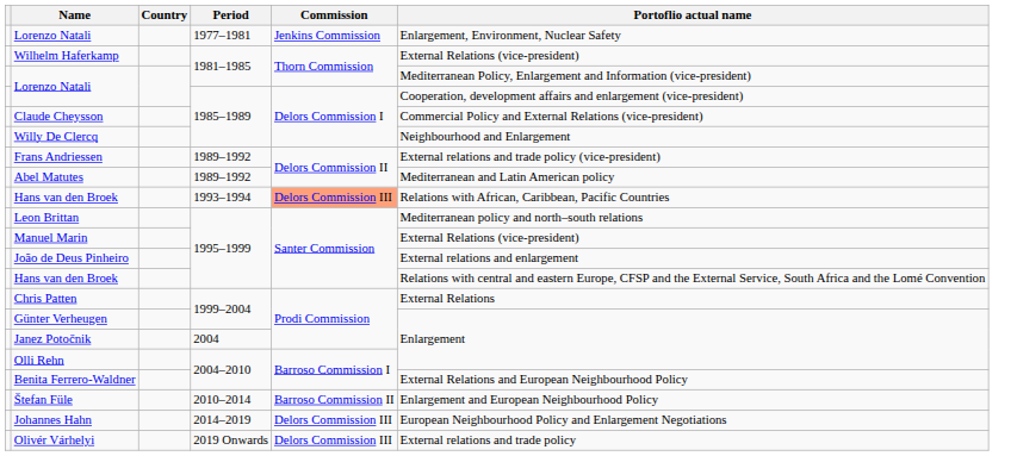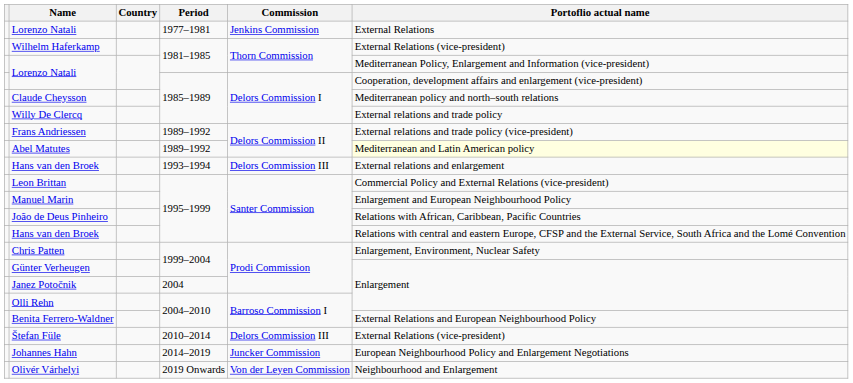 <table class="wikitable">
 <tr>
 <th></th>
 <th>Name</th>
 <th>Country</th>
 <th>Period</th>
 <th>Commission</th>
 <th>Portoflio actual name</th>
 </tr>
 <tr>
 <td></td>
 <td><a href='#'>Lorenzo Natali</a></td>
 <td></td>
 <td rowspan="2">1977–1981</td>
 <td rowspan="2"><a href='#'>Jenkins Commission</a></td>
-<td>Enlargement, Environment, Nuclear Safety</td>
+<td>External Relations</td>
 </tr>
 <tr>
 <td rowspan="2"></td>
 <td rowspan="2"><a href='#'>Wilhelm Haferkamp</a></td>
 <td rowspan="2"></td>
 <td rowspan="2">External Relations (vice-president)</td>
 </tr>
 <tr>
 <td rowspan="2">1981–1985</td>
 <td rowspan="2"><a href='#'>Thorn Commission</a></td>
 </tr>
 <tr>
 <td></td>
 <td rowspan="2"><a href='#'>Lorenzo Natali</a></td>
 <td rowspan="2"></td>
 <td>Mediterranean Policy, Enlargement and Information (vice-president)</td>
 </tr>
 <tr>
 <td></td>
 <td rowspan="3">1985–1989</td>
 <td rowspan="3"><a href='#'>Delors Commission</a> I</td>
 <td>Cooperation, development affairs and enlargement (vice-president)</td>
 </tr>
 <tr>
 <td></td>
 <td><a href='#'>Claude Cheysson</a></td>
 <td></td>
-<td>Commercial Policy and External Relations (vice-president)</td>
+<td>Mediterranean policy and north–south relations</td>
 </tr>
 <tr>
 <td></td>
 <td><a href='#'>Willy De Clercq</a></td>
 <td></td>
-<td>Neighbourhood and Enlargement</td>
+<td>External relations and trade policy</td>
 </tr>
 <tr>
 <td></td>
 <td><a href='#'>Frans Andriessen</a></td>
 <td></td>
 <td>1989–1992</td>
 <td rowspan="2"><a href='#'>Delors Commission</a> II</td>
 <td>External relations and trade policy (vice-president)</td>
 </tr>
 <tr>
 <td></td>
 <td><a href='#'>Abel Matutes</a></td>
 <td></td>
 <td>1989–1992</td>
-<td>Mediterranean and Latin American policy</td>
+<td style="background: lightyellow;">Mediterranean and Latin American policy</td>
 </tr>
 <tr>
 <td></td>
 <td><a href='#'>Hans van den Broek</a></td>
 <td></td>
 <td>1993–1994</td>
-<td style="background: lightsalmon;"><a href='#'>Delors Commission</a> III</td>
-<td>Relations with African, Caribbean, Pacific Countries</td>
+<td><a href='#'>Delors Commission</a> III</td>
+<td>External relations and enlargement</td>
 </tr>
 <tr>
 <td></td>
 <td><a href='#'>Leon Brittan</a></td>
 <td></td>
 <td rowspan="4">1995–1999</td>
 <td rowspan="4"><a href='#'>Santer Commission</a></td>
-<td>Mediterranean policy and north–south relations</td>
+<td>Commercial Policy and External Relations (vice-president)</td>
 </tr>
 <tr>
 <td></td>
 <td><a href='#'>Manuel Marin</a></td>
 <td></td>
-<td>External Relations (vice-president)</td>
+<td>Enlargement and European Neighbourhood Policy</td>
 </tr>
 <tr>
 <td></td>
 <td><a href='#'>João de Deus Pinheiro</a></td>
 <td></td>
-<td>External relations and enlargement</td>
+<td>Relations with African, Caribbean, Pacific Countries</td>
 </tr>
 <tr>
 <td></td>
 <td><a href='#'>Hans van den Broek</a></td>
 <td></td>
 <td>Relations with central and eastern Europe, CFSP and the External Service, South Africa and the Lomé Convention</td>
 </tr>
 <tr>
 <td></td>
 <td><a href='#'>Chris Patten</a></td>
 <td></td>
 <td rowspan="2">1999–2004</td>
 <td rowspan="3"><a href='#'>Prodi Commission</a></td>
-<td>External Relations</td>
+<td>Enlargement, Environment, Nuclear Safety</td>
 </tr>
 <tr>
 <td></td>
 <td><a href='#'>Günter Verheugen</a></td>
 <td></td>
 <td rowspan="3">Enlargement</td>
 </tr>
 <tr>
 <td></td>
 <td><a href='#'>Janez Potočnik</a></td>
 <td></td>
 <td>2004</td>
 </tr>
 <tr>
 <td></td>
 <td><a href='#'>Olli Rehn</a></td>
 <td></td>
 <td rowspan="2">2004–2010</td>
 <td rowspan="2"><a href='#'>Barroso Commission</a> I</td>
 </tr>
 <tr>
 <td></td>
 <td><a href='#'>Benita Ferrero-Waldner</a></td>
 <td></td>
 <td>External Relations and European Neighbourhood Policy</td>
 </tr>
 <tr>
 <td></td>
 <td><a href='#'>Štefan Füle</a></td>
 <td></td>
 <td>2010–2014</td>
-<td><a href='#'>Barroso Commission</a> II</td>
-<td>Enlargement and European Neighbourhood Policy</td>
+<td><a href='#'>Delors Commission</a> III</td>
+<td>External Relations (vice-president)</td>
 </tr>
 <tr>
 <td></td>
 <td><a href='#'>Johannes Hahn</a></td>
 <td></td>
 <td>2014–2019</td>
-<td><a href='#'>Delors Commission</a> III</td>
+<td><a href='#'>Juncker Commission</a></td>
 <td>European Neighbourhood Policy and Enlargement Negotiations</td>
 </tr>
 <tr>
 <td></td>
 <td><a href='#'>Olivér Várhelyi</a></td>
 <td></td>
 <td>2019 Onwards</td>
-<td><a href='#'>Delors Commission</a> III</td>
-<td>External relations and trade policy</td>
+<td><a href='#'>Von der Leyen Commission</a></td>
+<td>Neighbourhood and Enlargement</td>
 </tr>
 </table>
